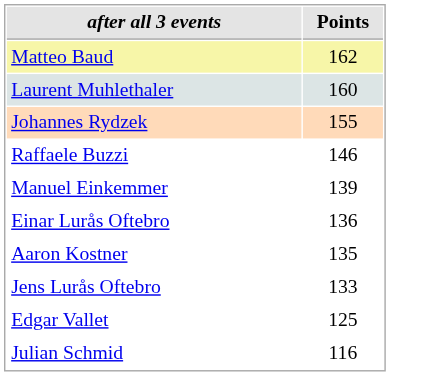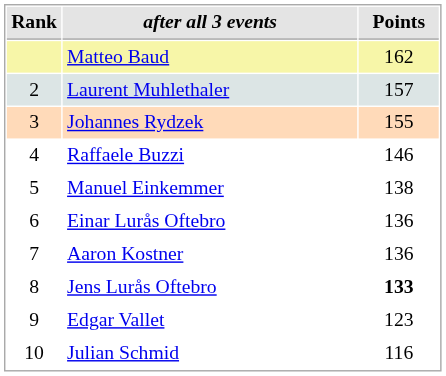 <table cellspacing="1" cellpadding="3" style="border:1px solid #AAAAAA;font-size:86%">
 <tr style="background-color: #E4E4E4;">
+<th style="border-bottom:1px solid #AAAAAA; width: 10px;">Rank</th>
 <th style="border-bottom:1px solid #AAAAAA; width: 200px;"><em>after all 3 events</em></th>
 <th style="border-bottom:1px solid #AAAAAA; width: 50px;">Points</th>
 </tr>
 <tr style="background:#f7f6a8;">
+<td align=center></td>
 <td> <a href='#'>Matteo Baud</a></td>
 <td align=center>162</td>
 </tr>
 <tr style="background:#dce5e5;">
+<td align=center>2</td>
 <td> <a href='#'>Laurent Muhlethaler</a></td>
-<td align=center>160</td>
+<td align=center>157</td>
 </tr>
 <tr style="background:#ffdab9;">
+<td align=center>3</td>
 <td> <a href='#'>Johannes Rydzek</a></td>
 <td align=center>155</td>
 </tr>
 <tr>
+<td align=center>4</td>
 <td> <a href='#'>Raffaele Buzzi</a></td>
 <td align=center>146</td>
 </tr>
 <tr>
+<td align=center>5</td>
 <td> <a href='#'>Manuel Einkemmer</a></td>
-<td align=center>139</td>
+<td align=center>138</td>
 </tr>
 <tr>
+<td align=center>6</td>
 <td> <a href='#'>Einar Lurås Oftebro</a></td>
 <td align=center>136</td>
 </tr>
 <tr>
+<td align=center>7</td>
 <td> <a href='#'>Aaron Kostner</a></td>
-<td align=center>135</td>
+<td align=center>136</td>
 </tr>
 <tr>
+<td align=center>8</td>
 <td> <a href='#'>Jens Lurås Oftebro</a></td>
-<td align=center>133</td>
+<td align=center><strong>133</strong></td>
 </tr>
 <tr>
+<td align=center>9</td>
 <td> <a href='#'>Edgar Vallet</a></td>
-<td align=center>125</td>
+<td align=center>123</td>
 </tr>
 <tr>
+<td align=center>10</td>
 <td> <a href='#'>Julian Schmid</a></td>
 <td align=center>116</td>
 </tr>
 </table>
